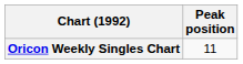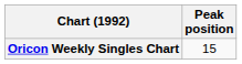 <table class="wikitable plainrowheaders" style="text-align:center;">
 <tr>
 <th>Chart (1992)</th>
 <th>Peak<br>position</th>
 </tr>
 <tr>
 <th scope="row"><a href='#'>Oricon</a> Weekly Singles Chart</th>
-<td>11</td>
+<td>15</td>
 </tr>
 </table>
